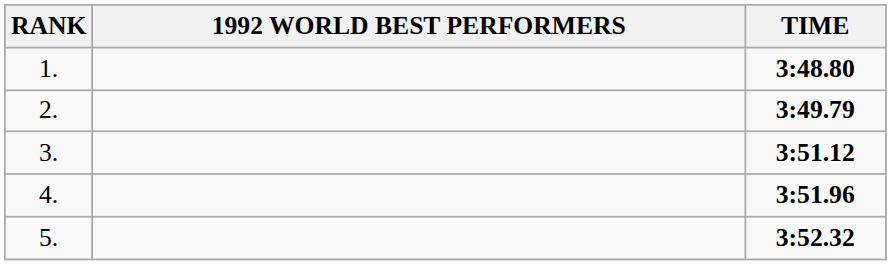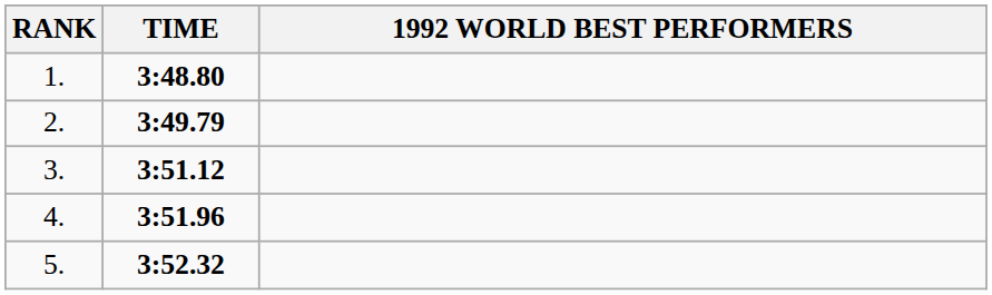 <table class="wikitable" style="border-collapse: collapse; font-size: 90%;">
 <tr>
 <th>RANK</th>
+<th align="center" style="width: 5em">TIME</th>
 <th align="center" style="width: 25em">1992 WORLD BEST PERFORMERS</th>
-<th align="center" style="width: 5em">TIME</th>
 </tr>
 <tr>
 <td align="center">1.</td>
+<td align="center"><strong>3:48.80</strong></td>
 <td></td>
-<td align="center"><strong>3:48.80</strong></td>
 </tr>
 <tr>
 <td align="center">2.</td>
+<td align="center"><strong>3:49.79</strong></td>
 <td></td>
-<td align="center"><strong>3:49.79</strong></td>
 </tr>
 <tr>
 <td align="center">3.</td>
+<td align="center"><strong>3:51.12</strong></td>
 <td></td>
-<td align="center"><strong>3:51.12</strong></td>
 </tr>
 <tr>
 <td align="center">4.</td>
+<td align="center"><strong>3:51.96</strong></td>
 <td></td>
-<td align="center"><strong>3:51.96</strong></td>
 </tr>
 <tr>
 <td align="center">5.</td>
+<td align="center"><strong>3:52.32</strong></td>
 <td></td>
-<td align="center"><strong>3:52.32</strong></td>
 </tr>
 </table>
